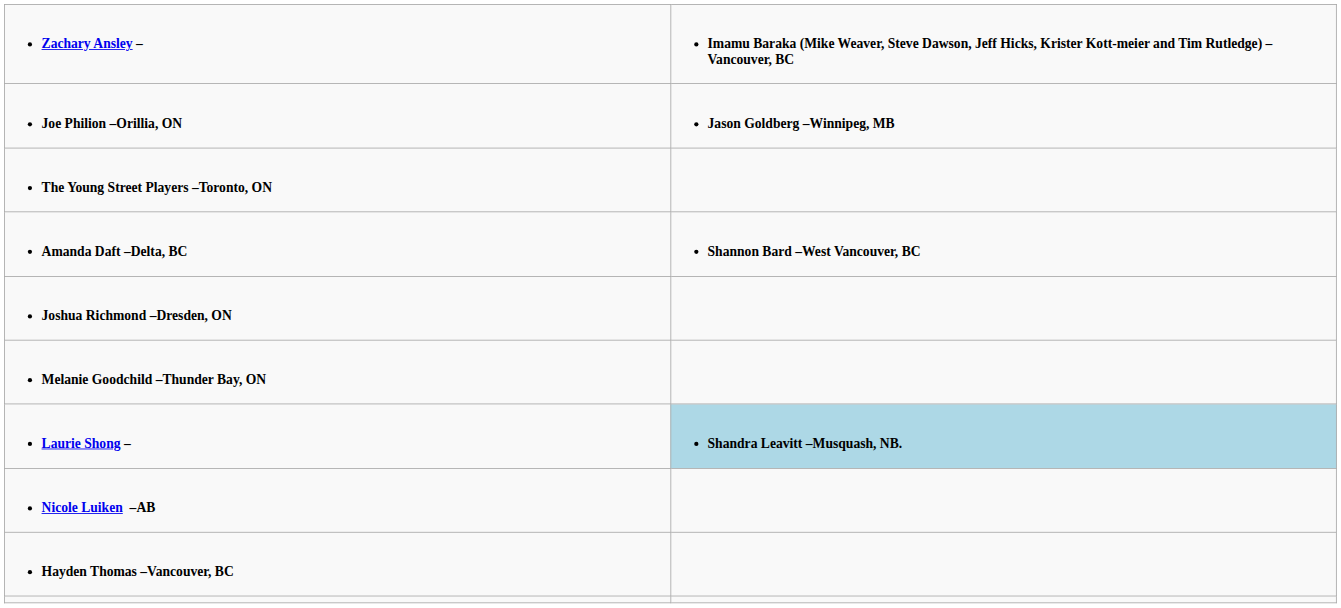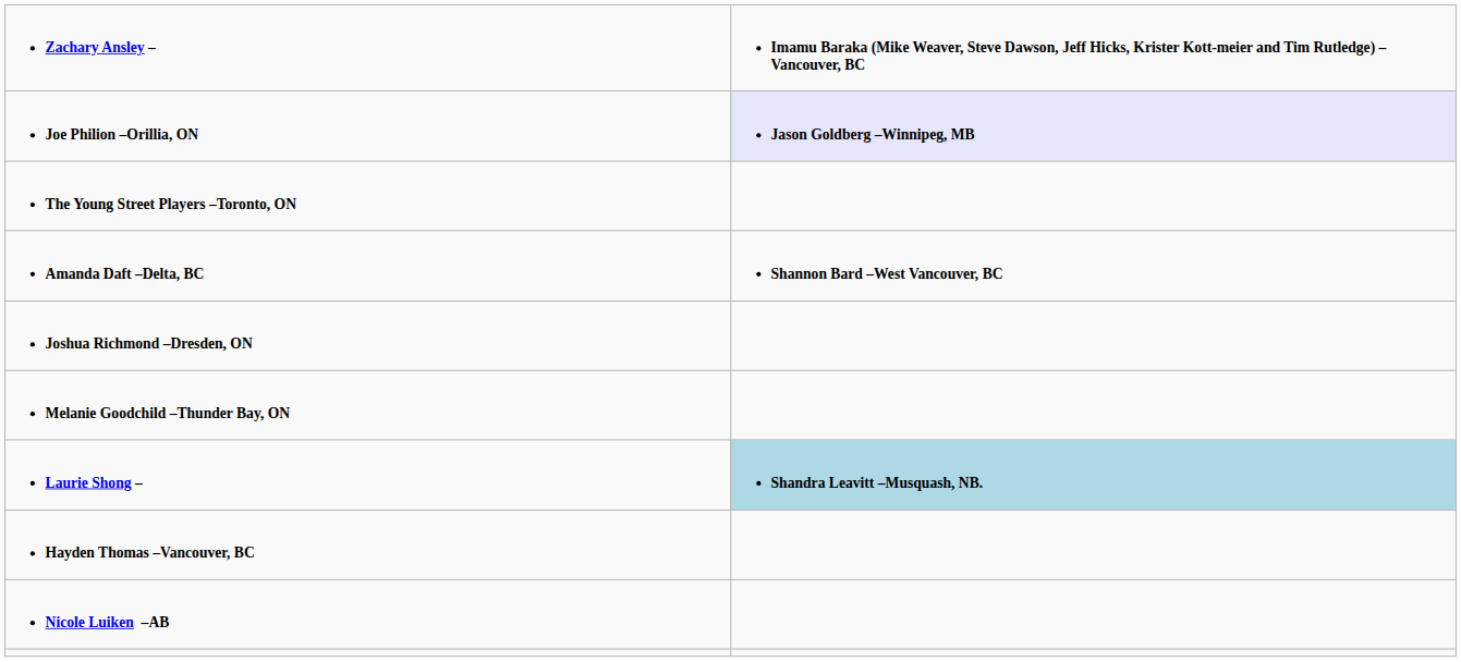 <table class="wikitable" role="presentation">
 <tr>
 <td style="vertical-align:top; width:50%;"><br><ul><li><strong><a href='#'>Zachary Ansley</a> –</strong></li></ul></td>
 <td style="vertical-align:top; width:50%;"><br><ul><li><strong>Imamu Baraka (Mike Weaver, Steve Dawson, Jeff Hicks, Krister Kott-meier and Tim Rutledge) –Vancouver, BC</strong></li></ul></td>
 </tr>
 <tr>
 <td style="vertical-align:top; width:50%;"><br><ul><li><strong>Joe Philion –Orillia, ON</strong></li></ul></td>
-<td style="vertical-align:top; width:50%;"><br><ul><li><strong>Jason Goldberg –Winnipeg, MB</strong></li></ul></td>
+<td style="background: lavender; vertical-align:top; width:50%;"><br><ul><li><strong>Jason Goldberg –Winnipeg, MB</strong></li></ul></td>
 </tr>
 <tr>
 <td style="vertical-align:top; width:50%;"><br><ul><li><strong>The Young Street Players –Toronto, ON</strong></li></ul></td>
 </tr>
 <tr>
 <td style="vertical-align:top; width:50%;"><br><ul><li><strong>Amanda Daft –Delta, BC</strong></li></ul></td>
 <td style="vertical-align:top; width:50%;"><br><ul><li><strong>Shannon Bard –West Vancouver, BC</strong></li></ul></td>
 </tr>
 <tr>
 <td style="vertical-align:top; width:50%;"><br><ul><li><strong>Joshua Richmond –Dresden, ON</strong></li></ul></td>
 <td style="vertical-align:top; width:50%;"></td>
 </tr>
 <tr>
 <td style="vertical-align:top; width:50%;"><br><ul><li><strong>Melanie Goodchild –Thunder Bay, ON</strong></li></ul></td>
 <td style="vertical-align:top; width:50%;"></td>
 </tr>
 <tr>
 <td style="vertical-align:top; width:50%;"><br><ul><li><strong><a href='#'>Laurie Shong</a> –</strong></li></ul></td>
 <td style="background: lightblue; vertical-align:top; width:50%;"><br><ul><li><strong>Shandra Leavitt –Musquash, NB.</strong></li></ul></td>
 </tr>
 <tr>
-<td style="vertical-align:top; width:50%;"><br><ul><li><strong><a href='#'>Nicole Luiken</a>  –AB</strong></li></ul></td>
+<td style="vertical-align:top; width:50%;"><br><ul><li><strong>Hayden Thomas –Vancouver, BC</strong></li></ul></td>
 <td style="vertical-align:top; width:50%;"></td>
 </tr>
 <tr>
-<td style="vertical-align:top; width:50%;"><br><ul><li><strong>Hayden Thomas –Vancouver, BC</strong></li></ul></td>
+<td style="vertical-align:top; width:50%;"><br><ul><li><strong><a href='#'>Nicole Luiken</a>  –AB</strong></li></ul></td>
 <td style="vertical-align:top; width:50%;"></td>
 </tr>
 <tr>
 <td style="vertical-align:top; width:50%;"></td>
 </tr>
 </table>
